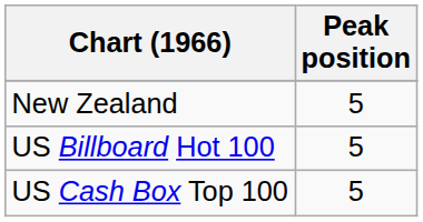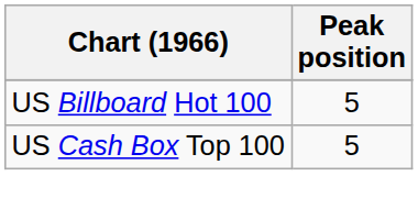 <table class="wikitable sortable">
 <tr>
 <th align="left">Chart (1966)</th>
 <th align="left">Peak<br>position</th>
 </tr>
 <tr>
-</tr>
-<tr>
-<td align="left">New Zealand </td>
-<td style="text-align:center;">5</td>
 </tr>
 <tr>
 <td align="left">US <em><a href='#'>Billboard</a></em> <a href='#'>Hot 100</a></td>
 <td style="text-align:center;">5</td>
 </tr>
 <tr>
 <td>US <em><a href='#'>Cash Box</a></em> Top 100</td>
 <td style="text-align:center;">5</td>
 </tr>
 </table>
